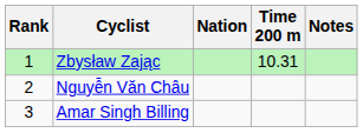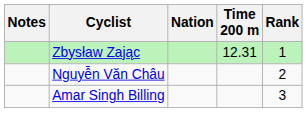 <table class="wikitable sortable" style="text-align:center">
 <tr>
-<th>Rank</th>
+<th>Notes</th>
 <th>Cyclist</th>
 <th>Nation</th>
 <th>Time<br>200 m</th>
-<th>Notes</th>
+<th>Rank</th>
 </tr>
 <tr bgcolor=bbf3bb>
-<td>1</td>
+<td></td>
 <td align=left><a href='#'>Zbysław Zając</a></td>
 <td align=left></td>
-<td>10.31</td>
-<td></td>
+<td>12.31</td>
+<td>1</td>
 </tr>
 <tr>
-<td>2</td>
+<td></td>
 <td align=left><a href='#'>Nguyễn Văn Châu</a></td>
 <td align=left></td>
 <td></td>
-<td></td>
+<td>2</td>
 </tr>
 <tr>
-<td>3</td>
+<td></td>
 <td align=left><a href='#'>Amar Singh Billing</a></td>
 <td align=left></td>
 <td></td>
-<td></td>
+<td>3</td>
 </tr>
 </table>
